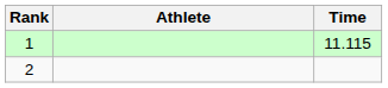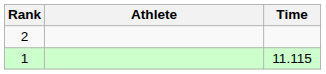 <table class=wikitable style="text-align:center">
 <tr>
 <th width=40>Rank</th>
 <th width=250>Athlete</th>
 <th width=60>Time</th>
 </tr>
+<tr>
+<td>2</td>
+<td align=left></td>
+<td></td>
+</tr>
 <tr bgcolor="ccffcc">
 <td>1</td>
 <td align=left></td>
 <td>11.115</td>
 </tr>
-<tr>
-<td>2</td>
-<td align=left></td>
-<td></td>
-</tr>
 </table>
